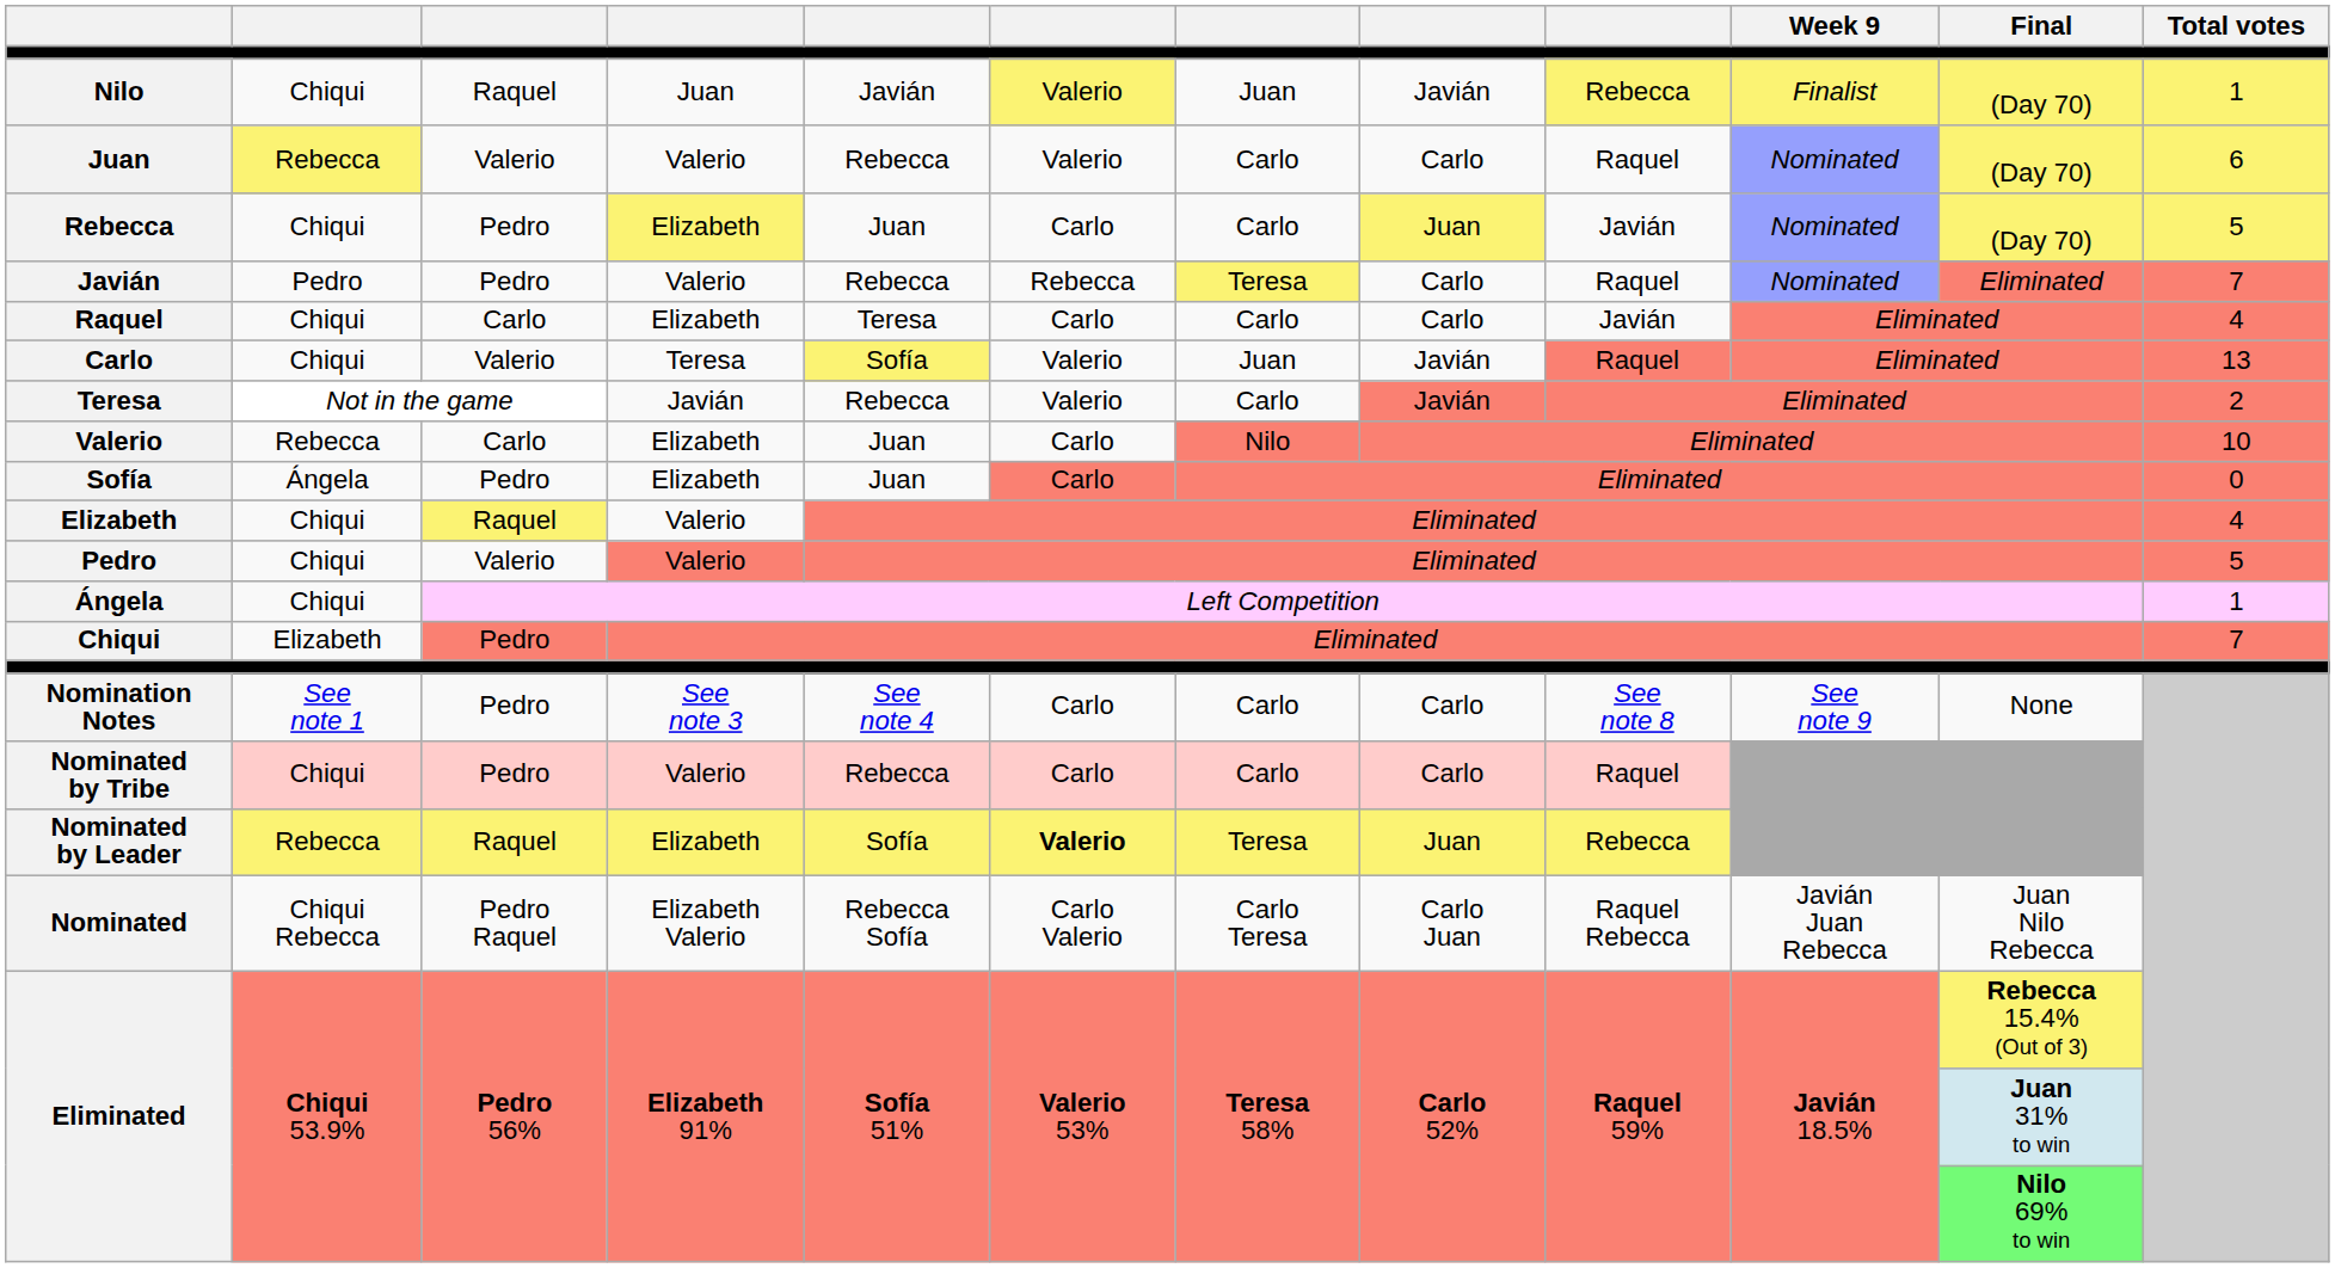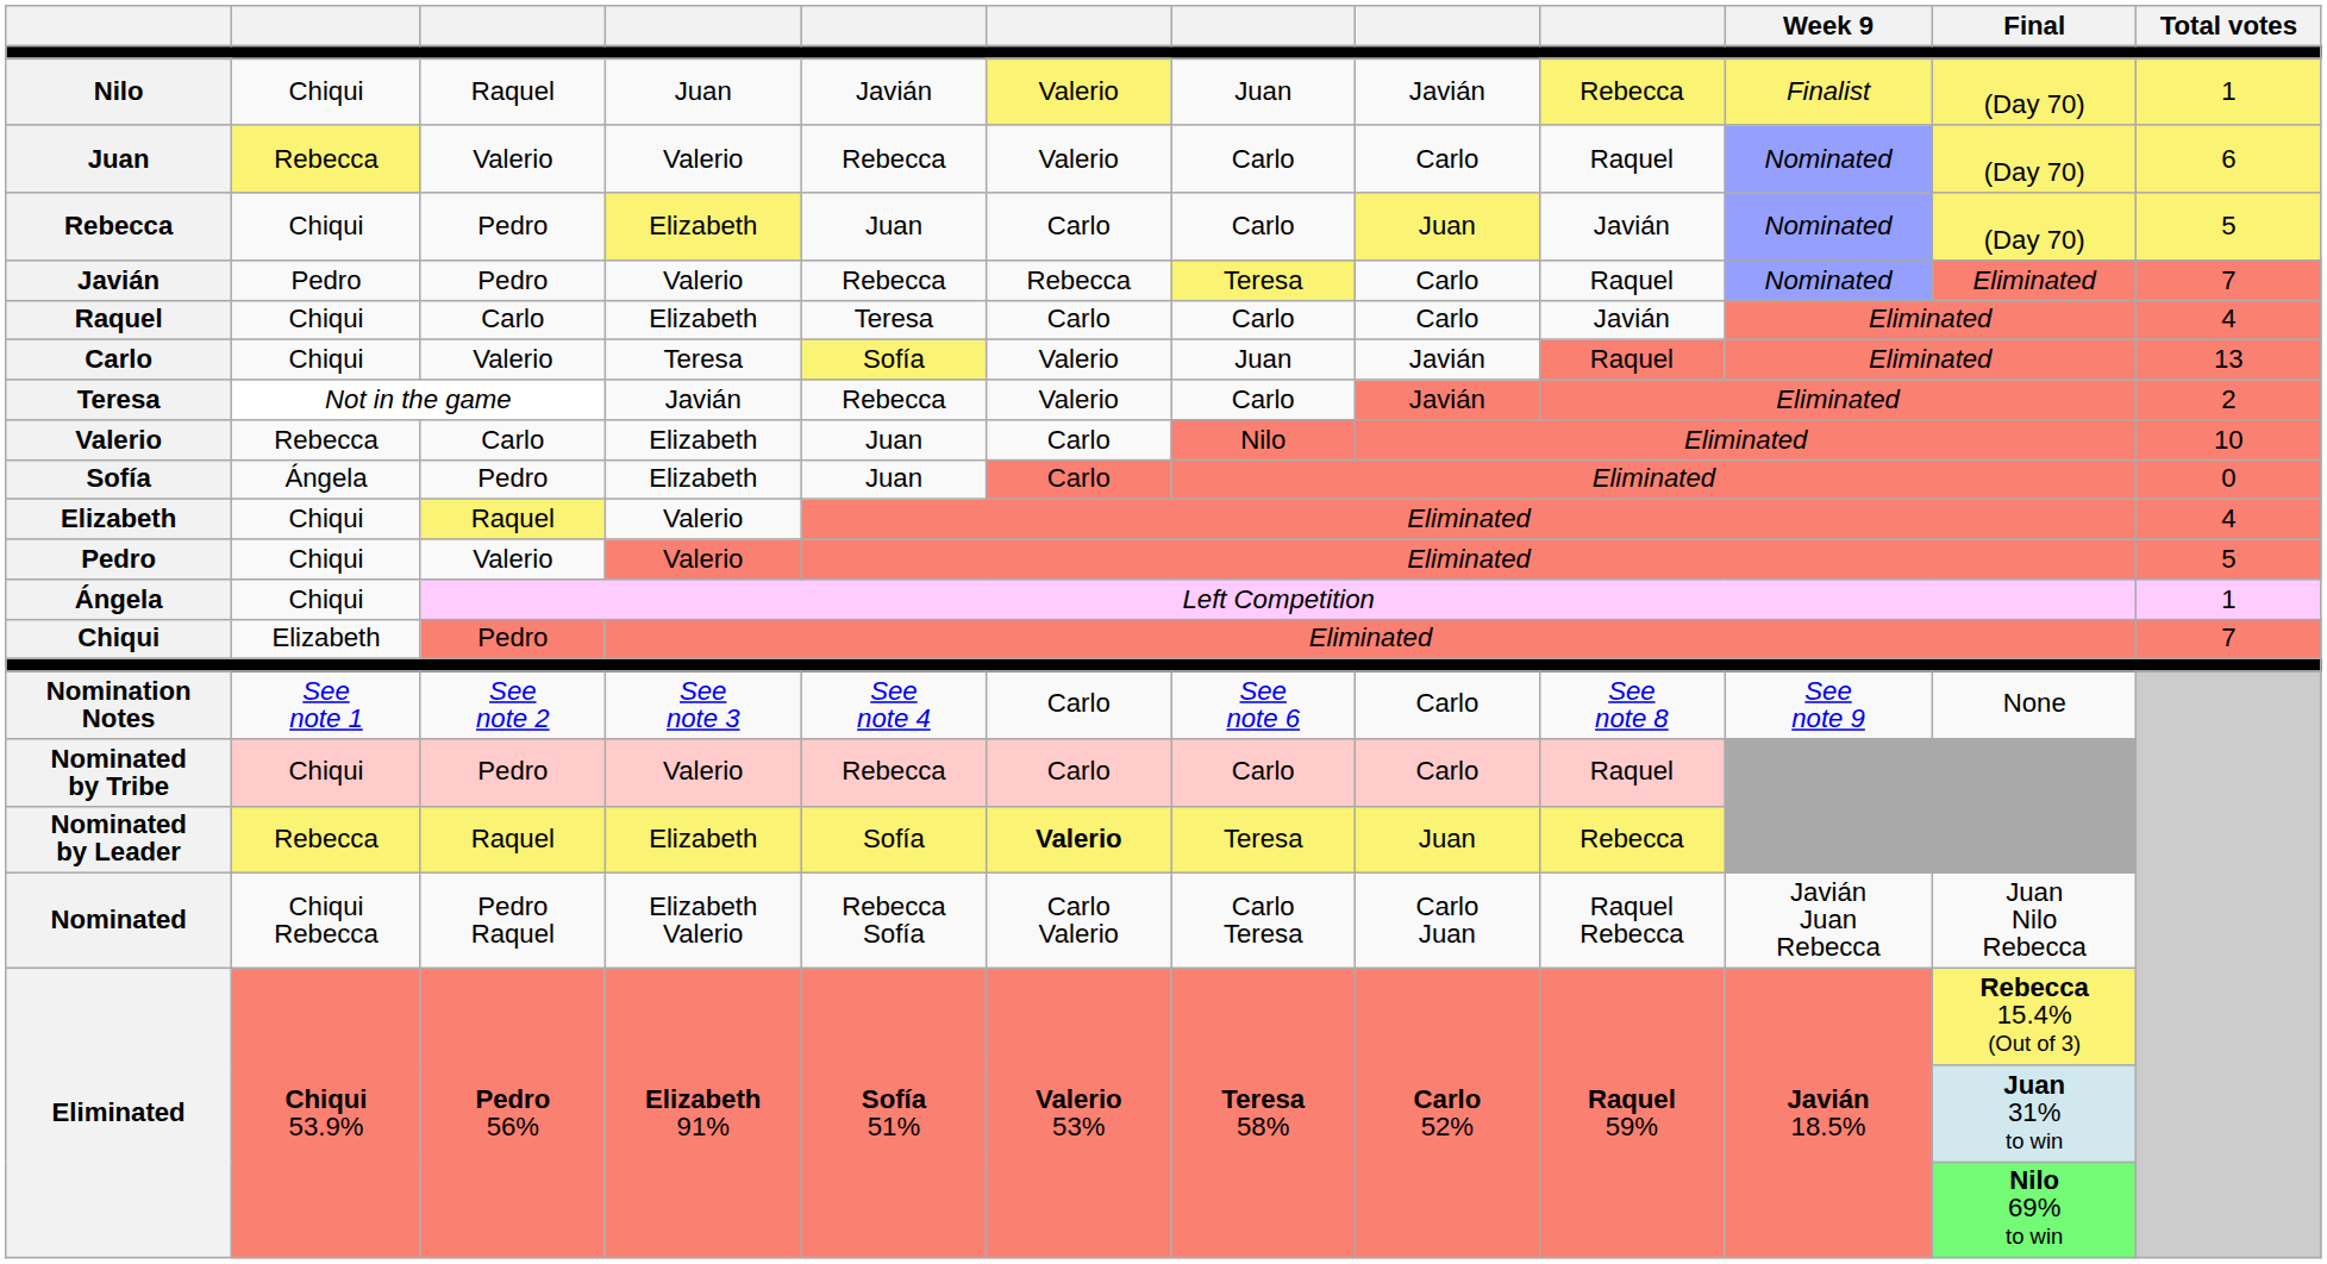 <table class="wikitable" style="text-align:center; width: 100%; font-size:90%; line-height:15px;">
 <tr>
 <th ! style="width: 5%;"></th>
 <th style="width: 5%;"></th>
 <th style="width: 5%;"></th>
 <th style="width: 5%;"></th>
 <th style="width: 5%;"></th>
 <th style="width: 5%;"></th>
 <th style="width: 5%;"></th>
 <th style="width: 5%;"></th>
 <th style="width: 5%;"></th>
 <th style="width: 5%;">Week 9</th>
 <th style="width: 5%;">Final</th>
 <th style="width: 5%;">Total votes</th>
 </tr>
 <tr>
 <th style="background:#000000;" colspan="12"></th>
 </tr>
 <tr>
 <th>Nilo</th>
 <td>Chiqui</td>
 <td>Raquel</td>
 <td>Juan</td>
 <td>Javián</td>
 <td bgcolor="#FBF373">Valerio</td>
 <td>Juan</td>
 <td>Javián</td>
 <td bgcolor="#FBF373">Rebecca</td>
 <td bgcolor="#FBF373"><em>Finalist</em></td>
 <td style="background:#FBF373"><strong></strong><br>(Day 70)</td>
 <td style="background:#FBF373">1</td>
 </tr>
 <tr>
 <th>Juan</th>
 <td bgcolor="#FBF373">Rebecca</td>
 <td>Valerio</td>
 <td>Valerio</td>
 <td>Rebecca</td>
 <td>Valerio</td>
 <td>Carlo</td>
 <td>Carlo</td>
 <td>Raquel</td>
 <td style="background:#959FFD; text-align:center"><em>Nominated</em></td>
 <td style="background:#FBF373;"><strong></strong><br>(Day 70)</td>
 <td style="background:#FBF373">6</td>
 </tr>
 <tr>
 <th>Rebecca</th>
 <td>Chiqui</td>
 <td>Pedro</td>
 <td bgcolor="#FBF373">Elizabeth</td>
 <td>Juan</td>
 <td>Carlo</td>
 <td>Carlo</td>
 <td bgcolor="#FBF373">Juan</td>
 <td>Javián</td>
 <td style="background:#959FFD; text-align:center"><em>Nominated</em></td>
 <td style="background:#FBF373"><strong></strong><br>(Day 70)</td>
 <td style="background:#FBF373">5</td>
 </tr>
 <tr>
 <th>Javián</th>
 <td>Pedro</td>
 <td>Pedro</td>
 <td>Valerio</td>
 <td>Rebecca</td>
 <td>Rebecca</td>
 <td bgcolor="#FBF373">Teresa</td>
 <td>Carlo</td>
 <td>Raquel</td>
 <td style="background:#959FFD; text-align:center"><em>Nominated</em></td>
 <td style="background:#fa8072"><em>Eliminated</em> <br></td>
 <td style="background:#fa8072">7</td>
 </tr>
 <tr>
 <th>Raquel</th>
 <td>Chiqui</td>
 <td>Carlo</td>
 <td>Elizabeth</td>
 <td>Teresa</td>
 <td>Carlo</td>
 <td>Carlo</td>
 <td>Carlo</td>
 <td>Javián</td>
 <td style="background:#fa8072" colspan="2"><em>Eliminated</em> <br></td>
 <td style="background:#fa8072">4</td>
 </tr>
 <tr>
 <th>Carlo</th>
 <td>Chiqui</td>
 <td>Valerio</td>
 <td>Teresa</td>
 <td bgcolor="#FBF373">Sofía</td>
 <td>Valerio</td>
 <td>Juan</td>
 <td>Javián</td>
 <td bgcolor="#fa8072">Raquel</td>
 <td style="background:#fa8072; text-align:center" colspan="2"><em>Eliminated</em> <br></td>
 <td style="background:#fa8072">13</td>
 </tr>
 <tr>
 <th>Teresa</th>
 <td style="background:#fff;" colspan=2><em>Not in the game</em></td>
 <td>Javián</td>
 <td>Rebecca</td>
 <td>Valerio</td>
 <td>Carlo</td>
 <td bgcolor="#fa8072">Javián</td>
 <td style="background:#fa8072" colspan="3"><em>Eliminated</em> <br></td>
 <td style="background:#fa8072">2</td>
 </tr>
 <tr>
 <th>Valerio</th>
 <td>Rebecca</td>
 <td>Carlo</td>
 <td>Elizabeth</td>
 <td>Juan</td>
 <td>Carlo</td>
 <td bgcolor="#fa8072">Nilo</td>
 <td style="background:#fa8072; text-align:center" colspan="4"><em>Eliminated</em> <br></td>
 <td style="background:#fa8072">10</td>
 </tr>
 <tr>
 <th>Sofía</th>
 <td>Ángela</td>
 <td>Pedro</td>
 <td>Elizabeth</td>
 <td>Juan</td>
 <td bgcolor="#fa8072">Carlo</td>
 <td style="background:#fa8072" colspan="5"><em>Eliminated</em> <br></td>
 <td style="background:#fa8072">0</td>
 </tr>
 <tr>
 <th>Elizabeth</th>
 <td>Chiqui</td>
 <td bgcolor="#FBF373">Raquel</td>
 <td>Valerio</td>
 <td style="background:#fa8072" colspan="7"><em>Eliminated</em> <br></td>
 <td style="background:#fa8072">4</td>
 </tr>
 <tr>
 <th>Pedro</th>
 <td>Chiqui</td>
 <td>Valerio</td>
 <td bgcolor="#fa8072">Valerio</td>
 <td style="background:#fa8072" colspan="7"><em>Eliminated</em> <br></td>
 <td style="background:#fa8072">5</td>
 </tr>
 <tr>
 <th>Ángela</th>
 <td>Chiqui</td>
 <td style="background:#FFCCFF" colspan="9"><em>Left Competition</em> <br></td>
 <td style="background:#FFCCFF">1</td>
 </tr>
 <tr>
 <th>Chiqui</th>
 <td>Elizabeth</td>
 <td bgcolor="#fa8072">Pedro</td>
 <td style="background:#fa8072" colspan="8"><em>Eliminated</em> <br></td>
 <td style="background:#fa8072">7</td>
 </tr>
 <tr>
 <th style="background:#000000" colspan="12"></th>
 </tr>
 <tr>
 <th>Nomination Notes</th>
 <td><em><a href='#'>See<br>note 1</a></em></td>
-<td>Pedro</td>
+<td><em><a href='#'>See<br>note 2</a></em></td>
 <td><em><a href='#'>See<br>note 3</a></em></td>
 <td><em><a href='#'>See<br>note 4</a></em></td>
 <td>Carlo</td>
-<td>Carlo</td>
+<td><em><a href='#'>See<br>note 6</a></em></td>
 <td>Carlo</td>
 <td><em><a href='#'>See<br>note 8</a></em></td>
 <td><em><a href='#'>See<br>note 9</a></em></td>
 <td>None</td>
 <td rowspan="8" style="background-color: #CCCCCC;"></td>
 </tr>
 <tr>
 <th>Nominated<br>by Tribe</th>
 <td bgcolor="#ffcccb">Chiqui</td>
 <td bgcolor="#ffcccb">Pedro</td>
 <td bgcolor="#ffcccb">Valerio</td>
 <td bgcolor="#ffcccb">Rebecca</td>
 <td bgcolor="#ffcccb">Carlo</td>
 <td bgcolor="#ffcccb">Carlo</td>
 <td bgcolor="#ffcccb">Carlo</td>
 <td bgcolor="#ffcccb">Raquel</td>
 <td rowspan=2 colspan=2 bgcolor="darkgray"></td>
 </tr>
 <tr>
 <th>Nominated<br>by Leader</th>
 <td bgcolor="#FBF373">Rebecca</td>
 <td bgcolor="#FBF373">Raquel</td>
 <td bgcolor="#FBF373">Elizabeth</td>
 <td bgcolor="#FBF373">Sofía</td>
 <td bgcolor="#FBF373"><strong>Valerio</strong></td>
 <td bgcolor="#FBF373">Teresa</td>
 <td bgcolor="#FBF373">Juan</td>
 <td bgcolor="#FBF373">Rebecca</td>
 </tr>
 <tr>
 <th>Nominated</th>
 <td>Chiqui<br>Rebecca</td>
 <td>Pedro<br>Raquel</td>
 <td>Elizabeth<br>Valerio</td>
 <td>Rebecca<br>Sofía</td>
 <td>Carlo<br>Valerio</td>
 <td>Carlo<br>Teresa</td>
 <td>Carlo<br>Juan</td>
 <td>Raquel<br>Rebecca</td>
 <td>Javián<br>Juan<br>Rebecca</td>
 <td>Juan<br>Nilo<br>Rebecca</td>
 </tr>
 <tr>
 <th rowspan=3>Eliminated</th>
 <td rowspan=3 style="background:#FA8072"><strong>Chiqui</strong><br>53.9%<br><small></small></td>
 <td rowspan=3 style="background:#FA8072"><strong>Pedro</strong><br>56%<br><small></small></td>
 <td rowspan=3 style="background:#FA8072"><strong>Elizabeth</strong><br>91%<br><small></small></td>
 <td rowspan=3 style="background:#FA8072"><strong>Sofía</strong><br>51%<br><small></small></td>
 <td rowspan=3 style="background:#FA8072"><strong>Valerio</strong><br>53%<br><small></small></td>
 <td rowspan=3 style="background:#FA8072"><strong>Teresa</strong><br>58%<br><small></small></td>
 <td rowspan=3 style="background:#FA8072"><strong>Carlo</strong><br>52%<br><small></small></td>
 <td rowspan=3 style="background:#FA8072"><strong>Raquel</strong><br>59%<br><small></small></td>
 <td rowspan=3 style="background:#FA8072"><strong>Javián</strong><br>18.5%<br><small></small></td>
 <td style="background:#FBF373"><strong>Rebecca</strong><br>15.4%<br><small>(Out of 3)</small></td>
 </tr>
 <tr>
 <td style="background:#D1E8EF"><strong>Juan</strong><br>31%<br><small>to win</small></td>
 </tr>
 <tr>
 <td style="background:#73FB76"><strong>Nilo</strong><br>69%<br><small>to win</small></td>
 </tr>
 </table>
